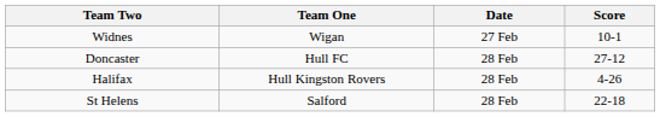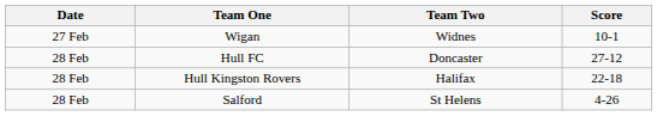 <table class="wikitable" style="text-align: center">
 <tr>
+<th width=150>Date</th>
+<th width=250>Team One</th>
 <th width=250>Team Two</th>
-<th width=250>Team One</th>
-<th width=150>Date</th>
 <th width=100>Score</th>
 </tr>
 <tr>
+<td>27 Feb</td>
+<td>Wigan</td>
 <td>Widnes</td>
-<td>Wigan</td>
-<td>27 Feb</td>
 <td>10-1</td>
 </tr>
 <tr>
+<td>28 Feb</td>
+<td>Hull FC</td>
 <td>Doncaster</td>
-<td>Hull FC</td>
-<td>28 Feb</td>
 <td>27-12</td>
 </tr>
 <tr>
+<td>28 Feb</td>
+<td>Hull Kingston Rovers</td>
 <td>Halifax</td>
-<td>Hull Kingston Rovers</td>
+<td>22-18</td>
+</tr>
+<tr>
 <td>28 Feb</td>
+<td>Salford</td>
+<td>St Helens</td>
 <td>4-26</td>
 </tr>
-<tr>
-<td>St Helens</td>
-<td>Salford</td>
-<td>28 Feb</td>
-<td>22-18</td>
-</tr>
 </table>
